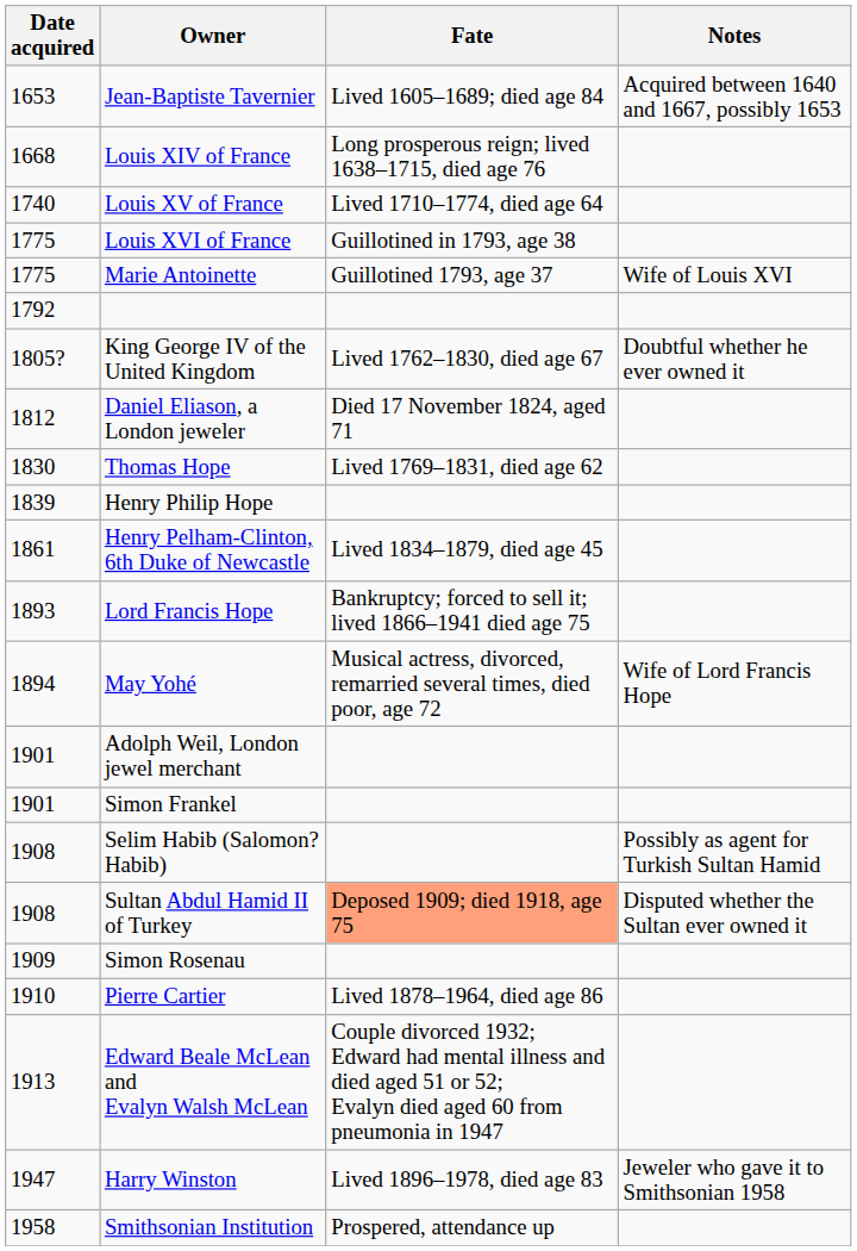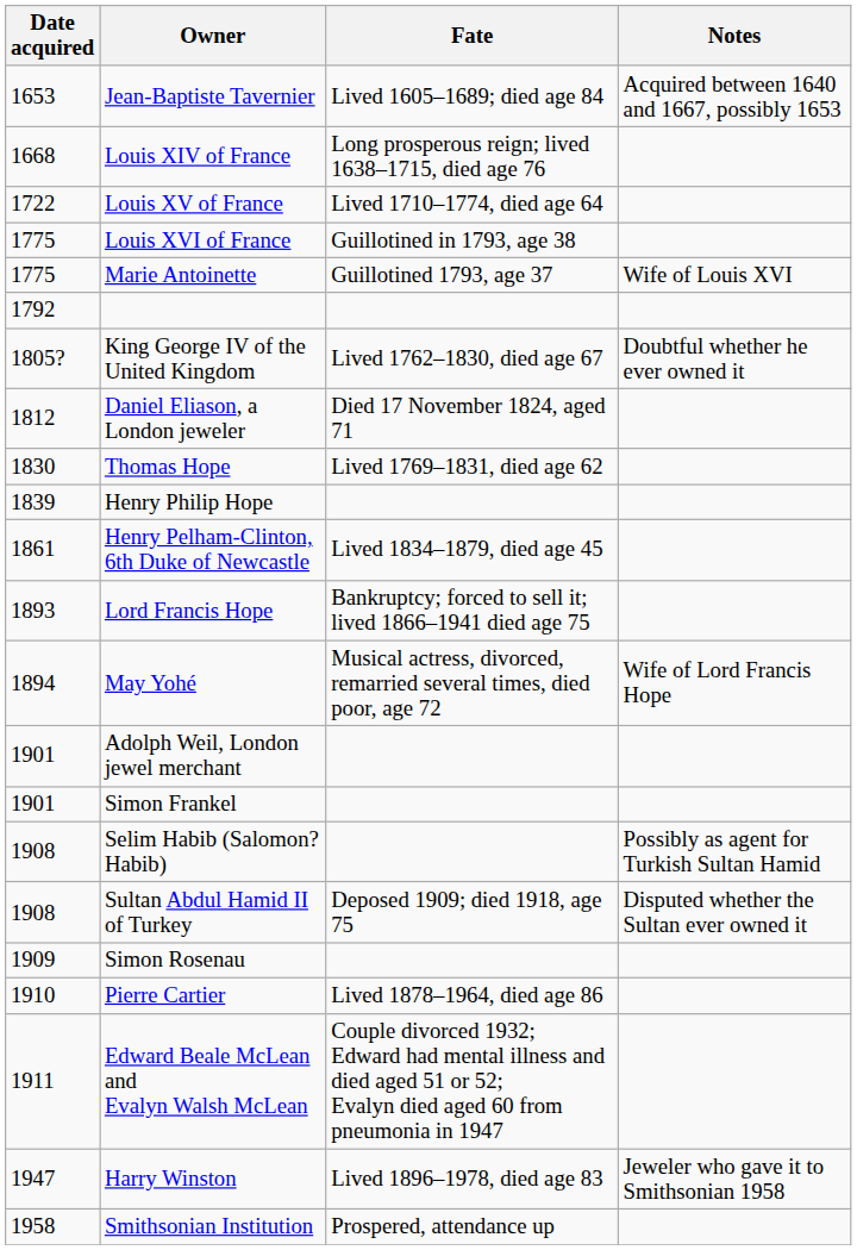 <table class="wikitable sortable">
 <tr>
 <th>Date<br>acquired</th>
 <th>Owner</th>
 <th>Fate</th>
 <th>Notes</th>
 </tr>
 <tr>
 <td>1653</td>
 <td><a href='#'>Jean-Baptiste Tavernier</a></td>
 <td>Lived 1605–1689; died age 84</td>
 <td> Acquired between 1640 and 1667, possibly 1653</td>
 </tr>
 <tr>
 <td>1668</td>
 <td><a href='#'>Louis XIV of France</a></td>
 <td>Long prosperous reign; lived 1638–1715, died age 76</td>
 <td></td>
 </tr>
 <tr>
-<td>1740</td>
+<td>1722</td>
 <td><a href='#'>Louis XV of France</a></td>
 <td>Lived 1710–1774, died age 64</td>
 <td></td>
 </tr>
 <tr>
 <td>1775</td>
 <td><a href='#'>Louis XVI of France</a></td>
 <td>Guillotined in 1793, age 38</td>
 <td></td>
 </tr>
 <tr>
 <td>1775</td>
 <td><a href='#'>Marie Antoinette</a></td>
 <td>Guillotined 1793, age 37</td>
 <td> Wife of Louis XVI</td>
 </tr>
 <tr>
 <td>1792</td>
 <td></td>
 <td></td>
 <td></td>
 </tr>
 <tr>
 <td>1805?</td>
 <td>King George IV of the United Kingdom</td>
 <td>Lived 1762–1830, died age 67</td>
 <td>Doubtful whether he ever owned it</td>
 </tr>
 <tr>
 <td>1812</td>
 <td><a href='#'>Daniel Eliason</a>, a London jeweler</td>
 <td>Died 17 November 1824, aged 71</td>
 <td></td>
 </tr>
 <tr>
 <td>1830</td>
 <td><a href='#'>Thomas Hope</a></td>
 <td>Lived 1769–1831, died age 62</td>
 <td></td>
 </tr>
 <tr>
 <td>1839</td>
 <td>Henry Philip Hope</td>
 <td></td>
 <td></td>
 </tr>
 <tr>
 <td>1861</td>
 <td align="left"><a href='#'>Henry Pelham-Clinton, 6th Duke of Newcastle</a></td>
 <td>Lived 1834–1879, died age 45</td>
 <td></td>
 </tr>
 <tr>
 <td>1893</td>
 <td><a href='#'>Lord Francis Hope</a></td>
 <td>Bankruptcy; forced to sell it; lived 1866–1941 died age 75</td>
 <td></td>
 </tr>
 <tr>
 <td>1894</td>
 <td><a href='#'>May Yohé</a></td>
 <td>Musical actress, divorced, remarried several times, died poor, age 72</td>
 <td> Wife of Lord Francis Hope</td>
 </tr>
 <tr>
 <td>1901</td>
 <td>Adolph Weil, London jewel merchant</td>
 <td></td>
 <td></td>
 </tr>
 <tr>
 <td>1901</td>
 <td>Simon Frankel</td>
 <td></td>
 <td></td>
 </tr>
 <tr>
 <td>1908</td>
 <td>Selim Habib (Salomon? Habib)</td>
 <td></td>
 <td>Possibly as agent for Turkish Sultan Hamid</td>
 </tr>
 <tr>
 <td>1908</td>
 <td>Sultan <a href='#'>Abdul Hamid II</a> of Turkey</td>
-<td style="background: lightsalmon;">Deposed 1909; died 1918, age 75</td>
+<td>Deposed 1909; died 1918, age 75</td>
 <td>Disputed whether the Sultan ever owned it</td>
 </tr>
 <tr>
 <td>1909</td>
 <td>Simon Rosenau</td>
 <td></td>
 <td></td>
 </tr>
 <tr>
 <td>1910</td>
 <td><a href='#'>Pierre Cartier</a></td>
 <td>Lived 1878–1964, died age 86</td>
 <td></td>
 </tr>
 <tr>
-<td>1913</td>
+<td>1911</td>
 <td><a href='#'>Edward Beale McLean</a> and<br><a href='#'>Evalyn Walsh McLean</a></td>
 <td>Couple divorced 1932;<br>Edward had mental illness and died aged 51 or 52;<br>Evalyn died aged 60 from pneumonia in 1947</td>
 <td></td>
 </tr>
 <tr>
 <td>1947</td>
 <td><a href='#'>Harry Winston</a></td>
 <td>Lived 1896–1978, died age 83</td>
 <td>Jeweler who gave it to Smithsonian 1958</td>
 </tr>
 <tr>
 <td>1958</td>
 <td><a href='#'>Smithsonian Institution</a></td>
 <td>Prospered, attendance up</td>
 <td></td>
 </tr>
 </table>
